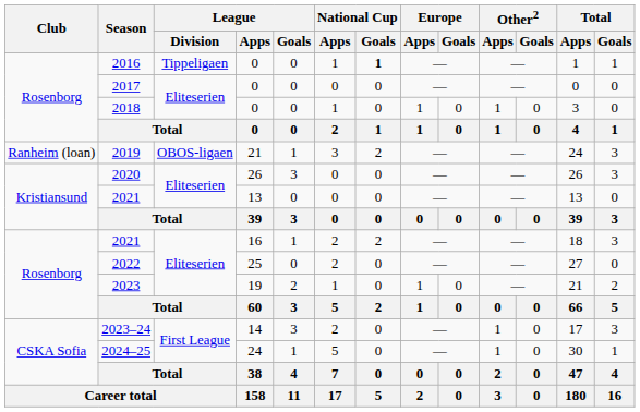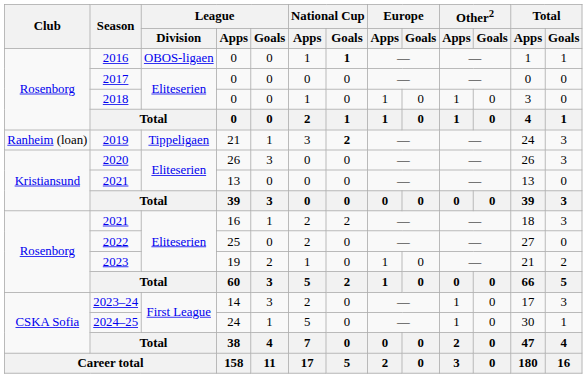 <table class="wikitable" style="text-align: center;">
 <tr>
 <th rowspan="2">Club</th>
 <th rowspan="2">Season</th>
 <th colspan="3">League</th>
 <th colspan="2">National Cup</th>
 <th colspan="2">Europe</th>
 <th colspan="2">Other<sup>2</sup></th>
 <th colspan="2">Total</th>
 </tr>
 <tr>
 <th>Division</th>
 <th>Apps</th>
 <th>Goals</th>
 <th>Apps</th>
 <th>Goals</th>
 <th>Apps</th>
 <th>Goals</th>
 <th>Apps</th>
 <th>Goals</th>
 <th>Apps</th>
 <th>Goals</th>
 </tr>
 <tr>
 <td rowspan="4"><a href='#'>Rosenborg</a></td>
 <td><a href='#'>2016</a></td>
-<td><a href='#'>Tippeligaen</a></td>
+<td><a href='#'>OBOS-ligaen</a></td>
 <td>0</td>
 <td>0</td>
 <td>1</td>
 <td><strong>1</strong></td>
 <td colspan="2">—</td>
 <td colspan="2">—</td>
 <td>1</td>
 <td>1</td>
 </tr>
 <tr>
 <td><a href='#'>2017</a></td>
 <td rowspan="2"><a href='#'>Eliteserien</a></td>
 <td>0</td>
 <td>0</td>
 <td>0</td>
 <td>0</td>
 <td colspan="2">—</td>
 <td colspan="2">—</td>
 <td>0</td>
 <td>0</td>
 </tr>
 <tr>
 <td><a href='#'>2018</a></td>
 <td>0</td>
 <td>0</td>
 <td>1</td>
 <td>0</td>
 <td>1</td>
 <td>0</td>
 <td>1</td>
 <td>0</td>
 <td>3</td>
 <td>0</td>
 </tr>
 <tr>
 <th colspan="2">Total</th>
 <th>0</th>
 <th>0</th>
 <th>2</th>
 <th>1</th>
 <th>1</th>
 <th>0</th>
 <th>1</th>
 <th>0</th>
 <th>4</th>
 <th>1</th>
 </tr>
 <tr>
 <td><a href='#'>Ranheim</a> (loan)</td>
 <td><a href='#'>2019</a></td>
-<td><a href='#'>OBOS-ligaen</a></td>
+<td><a href='#'>Tippeligaen</a></td>
 <td>21</td>
 <td>1</td>
 <td>3</td>
-<td>2</td>
+<td><strong>2</strong></td>
 <td colspan="2">—</td>
 <td colspan="2">—</td>
 <td>24</td>
 <td>3</td>
 </tr>
 <tr>
 <td rowspan="3"><a href='#'>Kristiansund</a></td>
 <td><a href='#'>2020</a></td>
 <td rowspan="2"><a href='#'>Eliteserien</a></td>
 <td>26</td>
 <td>3</td>
 <td>0</td>
 <td>0</td>
 <td colspan="2">—</td>
 <td colspan="2">—</td>
 <td>26</td>
 <td>3</td>
 </tr>
 <tr>
 <td><a href='#'>2021</a></td>
 <td>13</td>
 <td>0</td>
 <td>0</td>
 <td>0</td>
 <td colspan="2">—</td>
 <td colspan="2">—</td>
 <td>13</td>
 <td>0</td>
 </tr>
 <tr>
 <th colspan="2">Total</th>
 <th>39</th>
 <th>3</th>
 <th>0</th>
 <th>0</th>
 <th>0</th>
 <th>0</th>
 <th>0</th>
 <th>0</th>
 <th>39</th>
 <th>3</th>
 </tr>
 <tr>
 <td rowspan="4"><a href='#'>Rosenborg</a></td>
 <td><a href='#'>2021</a></td>
 <td rowspan="3"><a href='#'>Eliteserien</a></td>
 <td>16</td>
 <td>1</td>
 <td>2</td>
 <td>2</td>
 <td colspan="2">—</td>
 <td colspan="2">—</td>
 <td>18</td>
 <td>3</td>
 </tr>
 <tr>
 <td><a href='#'>2022</a></td>
 <td>25</td>
 <td>0</td>
 <td>2</td>
 <td>0</td>
 <td colspan="2">—</td>
 <td colspan="2">—</td>
 <td>27</td>
 <td>0</td>
 </tr>
 <tr>
 <td><a href='#'>2023</a></td>
 <td>19</td>
 <td>2</td>
 <td>1</td>
 <td>0</td>
 <td>1</td>
 <td>0</td>
 <td colspan="2">—</td>
 <td>21</td>
 <td>2</td>
 </tr>
 <tr>
 <th colspan="2">Total</th>
 <th>60</th>
 <th>3</th>
 <th>5</th>
 <th>2</th>
 <th>1</th>
 <th>0</th>
 <th>0</th>
 <th>0</th>
 <th>66</th>
 <th>5</th>
 </tr>
 <tr>
 <td rowspan="3"><a href='#'>CSKA Sofia</a></td>
 <td><a href='#'>2023–24</a></td>
 <td rowspan="2"><a href='#'>First League</a></td>
 <td>14</td>
 <td>3</td>
 <td>2</td>
 <td>0</td>
 <td colspan="2">—</td>
 <td>1</td>
 <td>0</td>
 <td>17</td>
 <td>3</td>
 </tr>
 <tr>
 <td><a href='#'>2024–25</a></td>
 <td>24</td>
 <td>1</td>
 <td>5</td>
 <td>0</td>
 <td colspan="2">—</td>
 <td>1</td>
 <td>0</td>
 <td>30</td>
 <td>1</td>
 </tr>
 <tr>
 <th colspan="2">Total</th>
 <th>38</th>
 <th>4</th>
 <th>7</th>
 <th>0</th>
 <th>0</th>
 <th>0</th>
 <th>2</th>
 <th>0</th>
 <th>47</th>
 <th>4</th>
 </tr>
 <tr>
 <th colspan="3">Career total</th>
 <th>158</th>
 <th>11</th>
 <th>17</th>
 <th>5</th>
 <th>2</th>
 <th>0</th>
 <th>3</th>
 <th>0</th>
 <th>180</th>
 <th>16</th>
 </tr>
 </table>
